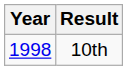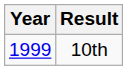 <table class="wikitable" style="text-align:center">
 <tr>
 <th>Year</th>
 <th>Result</th>
 </tr>
 <tr>
-<td><a href='#'>1998</a></td>
+<td><a href='#'>1999</a></td>
 <td>10th</td>
 </tr>
 </table>
